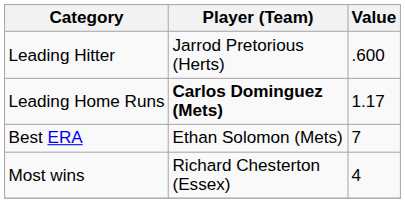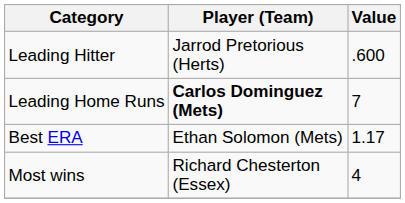 <table class="wikitable">
 <tr>
 <th>Category</th>
 <th width=160>Player (Team)</th>
 <th>Value</th>
 </tr>
 <tr>
 <td>Leading Hitter</td>
 <td>Jarrod Pretorious (Herts)</td>
 <td>.600</td>
 </tr>
 <tr>
 <td>Leading Home Runs</td>
 <td><strong>Carlos Dominguez (Mets)</strong></td>
-<td>1.17</td>
+<td>7</td>
 </tr>
 <tr>
 <td>Best <a href='#'>ERA</a></td>
 <td>Ethan Solomon (Mets)</td>
-<td>7</td>
+<td>1.17</td>
 </tr>
 <tr>
 <td>Most wins</td>
 <td>Richard Chesterton (Essex)</td>
 <td>4</td>
 </tr>
 <tr>
 </tr>
 </table>
